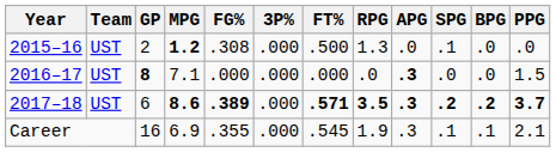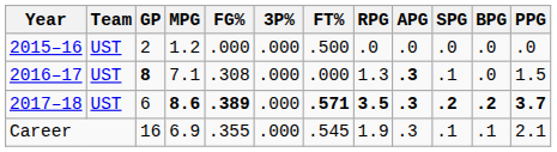 <table class="wikitable sortable">
 <tr>
 <th>Year</th>
 <th>Team</th>
 <th>GP</th>
 <th>MPG</th>
 <th>FG%</th>
 <th>3P%</th>
 <th>FT%</th>
 <th>RPG</th>
 <th>APG</th>
 <th>SPG</th>
 <th>BPG</th>
 <th>PPG</th>
 </tr>
 <tr>
 <td><a href='#'>2015–16</a></td>
 <td><a href='#'>UST</a></td>
 <td>2</td>
-<td><strong>1.2</strong></td>
-<td>.308</td>
+<td>1.2</td>
+<td>.000</td>
 <td>.000</td>
 <td>.500</td>
-<td>1.3</td>
 <td>.0</td>
-<td>.1</td>
+<td>.0</td>
+<td>.0</td>
 <td>.0</td>
 <td>.0</td>
 </tr>
 <tr>
 <td><a href='#'>2016–17</a></td>
 <td><a href='#'>UST</a></td>
 <td><strong>8</strong></td>
 <td>7.1</td>
+<td>.308</td>
 <td>.000</td>
 <td>.000</td>
-<td>.000</td>
-<td>.0</td>
+<td>1.3</td>
 <td><strong>.3</strong></td>
-<td>.0</td>
+<td>.1</td>
 <td>.0</td>
 <td>1.5</td>
 </tr>
 <tr>
 <td><a href='#'>2017–18</a></td>
 <td><a href='#'>UST</a></td>
 <td>6</td>
 <td><strong>8.6</strong></td>
 <td><strong>.389</strong></td>
 <td>.000</td>
 <td><strong>.571</strong></td>
 <td><strong>3.5</strong></td>
 <td><strong>.3</strong></td>
 <td><strong>.2</strong></td>
 <td><strong>.2</strong></td>
 <td><strong>3.7</strong></td>
 </tr>
 <tr>
 <td colspan="2">Career</td>
 <td>16</td>
 <td>6.9</td>
 <td>.355</td>
 <td>.000</td>
 <td>.545</td>
 <td>1.9</td>
 <td>.3</td>
 <td>.1</td>
 <td>.1</td>
 <td>2.1</td>
 </tr>
 </table>
